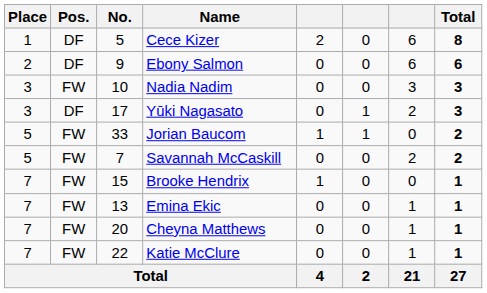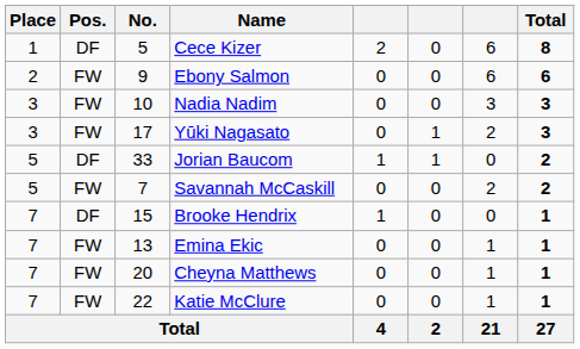 <table class="wikitable sortable" style="font-size: 95%; text-align: center;">
 <tr>
 <th width=40>Place</th>
 <th width=40>Pos.</th>
 <th width=40>No.</th>
 <th width=150>Name</th>
 <th width=40></th>
 <th width=40></th>
 <th width=40></th>
 <th width=40><strong>Total</strong></th>
 </tr>
 <tr>
 <td>1</td>
 <td>DF</td>
 <td>5</td>
 <td align="left"> <a href='#'>Cece Kizer</a></td>
 <td>2</td>
 <td>0</td>
 <td>6</td>
 <td><strong>8</strong></td>
 </tr>
 <tr>
 <td>2</td>
-<td>DF</td>
+<td>FW</td>
 <td>9</td>
 <td align="left"> <a href='#'>Ebony Salmon</a></td>
 <td>0</td>
 <td>0</td>
 <td>6</td>
 <td><strong>6</strong></td>
 </tr>
 <tr>
 <td>3</td>
 <td>FW</td>
 <td>10</td>
 <td align="left"> <a href='#'>Nadia Nadim</a></td>
 <td>0</td>
 <td>0</td>
 <td>3</td>
 <td><strong>3</strong></td>
 </tr>
 <tr>
 <td>3</td>
-<td>DF</td>
+<td>FW</td>
 <td>17</td>
 <td align="left"> <a href='#'>Yūki Nagasato</a></td>
 <td>0</td>
 <td>1</td>
 <td>2</td>
 <td><strong>3</strong></td>
 </tr>
 <tr>
 <td>5</td>
-<td>FW</td>
+<td>DF</td>
 <td>33</td>
 <td align="left"> <a href='#'>Jorian Baucom</a></td>
 <td>1</td>
 <td>1</td>
 <td>0</td>
 <td><strong>2</strong></td>
 </tr>
 <tr>
 <td>5</td>
 <td>FW</td>
 <td>7</td>
 <td align="left"> <a href='#'>Savannah McCaskill</a></td>
 <td>0</td>
 <td>0</td>
 <td>2</td>
 <td><strong>2</strong></td>
 </tr>
 <tr>
 <td>7</td>
-<td>FW</td>
+<td>DF</td>
 <td>15</td>
 <td align="left"> <a href='#'>Brooke Hendrix</a></td>
 <td>1</td>
 <td>0</td>
 <td>0</td>
 <td><strong>1</strong></td>
 </tr>
 <tr>
 <td>7</td>
 <td>FW</td>
 <td>13</td>
 <td align="left"> <a href='#'>Emina Ekic</a></td>
 <td>0</td>
 <td>0</td>
 <td>1</td>
 <td><strong>1</strong></td>
 </tr>
 <tr>
 <td>7</td>
 <td>FW</td>
 <td>20</td>
 <td align="left"> <a href='#'>Cheyna Matthews</a></td>
 <td>0</td>
 <td>0</td>
 <td>1</td>
 <td><strong>1</strong></td>
 </tr>
 <tr>
 <td>7</td>
 <td>FW</td>
 <td>22</td>
 <td align="left"> <a href='#'>Katie McClure</a></td>
 <td>0</td>
 <td>0</td>
 <td>1</td>
 <td><strong>1</strong></td>
 </tr>
 <tr>
 <th colspan="4">Total</th>
 <th>4</th>
 <th>2</th>
 <th>21</th>
 <th>27</th>
 </tr>
 </table>
